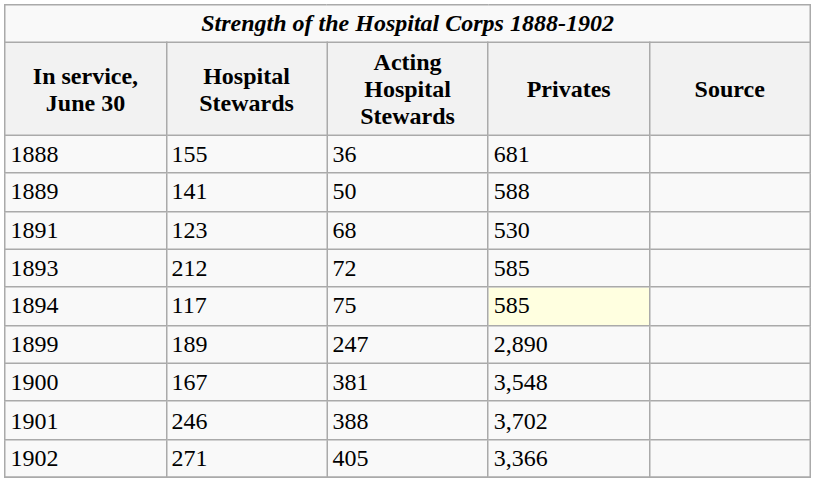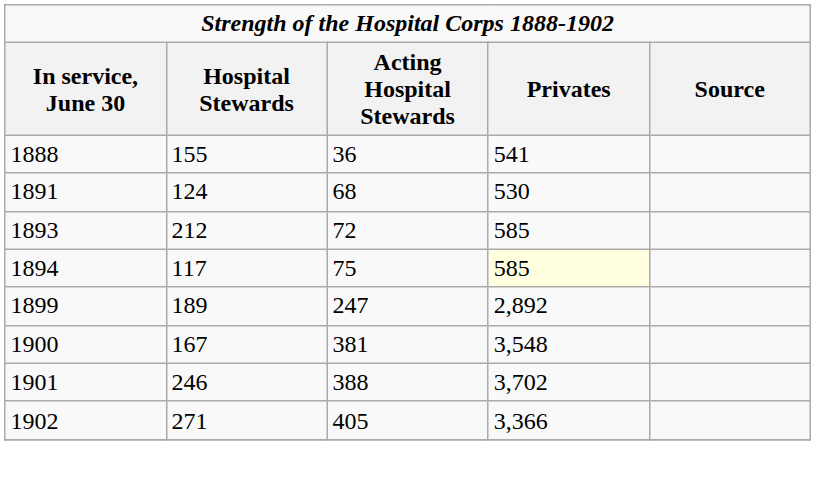 <table align=right class="wikitable">
 <tr>
 <td colspan=5 style="text-align:center;"><strong><em>Strength of the Hospital Corps 1888-1902</em></strong></td>
 </tr>
 <tr>
 <th align="left" width="100">In service, June 30</th>
 <th align="left" width="100">Hospital Stewards</th>
 <th align="left" width="100">Acting Hospital Stewards</th>
 <th align="left" width="100">Privates</th>
 <th align="left" width="100">Source</th>
 </tr>
 <tr>
 <td>1888</td>
 <td>155</td>
 <td>36</td>
-<td>681</td>
-<td></td>
-</tr>
-<tr>
-<td>1889</td>
-<td>141</td>
-<td>50</td>
-<td>588</td>
+<td>541</td>
 <td></td>
 </tr>
 <tr>
 <td>1891</td>
-<td>123</td>
+<td>124</td>
 <td>68</td>
 <td>530</td>
 <td></td>
 </tr>
 <tr>
 <td>1893</td>
 <td>212</td>
 <td>72</td>
 <td>585</td>
 <td></td>
 </tr>
 <tr>
 <td>1894</td>
 <td>117</td>
 <td>75</td>
 <td style="background: lightyellow;">585</td>
 <td></td>
 </tr>
 <tr>
 <td>1899</td>
 <td>189</td>
 <td>247</td>
-<td>2,890</td>
+<td>2,892</td>
 <td></td>
 </tr>
 <tr>
 <td>1900</td>
 <td>167</td>
 <td>381</td>
 <td>3,548</td>
 <td></td>
 </tr>
 <tr>
 <td>1901</td>
 <td>246</td>
 <td>388</td>
 <td>3,702</td>
 <td></td>
 </tr>
 <tr>
 <td>1902</td>
 <td>271</td>
 <td>405</td>
 <td>3,366</td>
 <td></td>
 </tr>
 <tr>
 </tr>
 </table>
